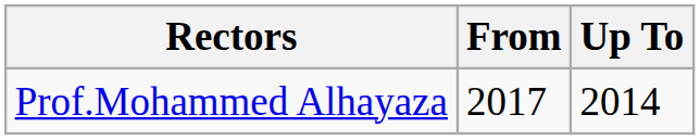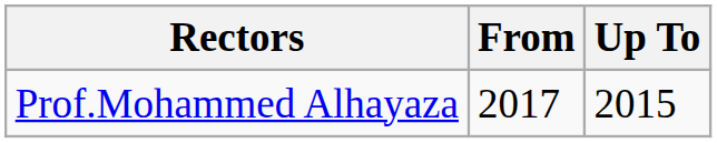 <table class="wikitable">
 <tr>
 <th>Rectors</th>
 <th>From</th>
 <th>Up To</th>
 </tr>
 <tr>
 <td><a href='#'>Prof.Mohammed Alhayaza</a></td>
 <td>2017</td>
-<td>2014</td>
+<td>2015</td>
 </tr>
 </table>
